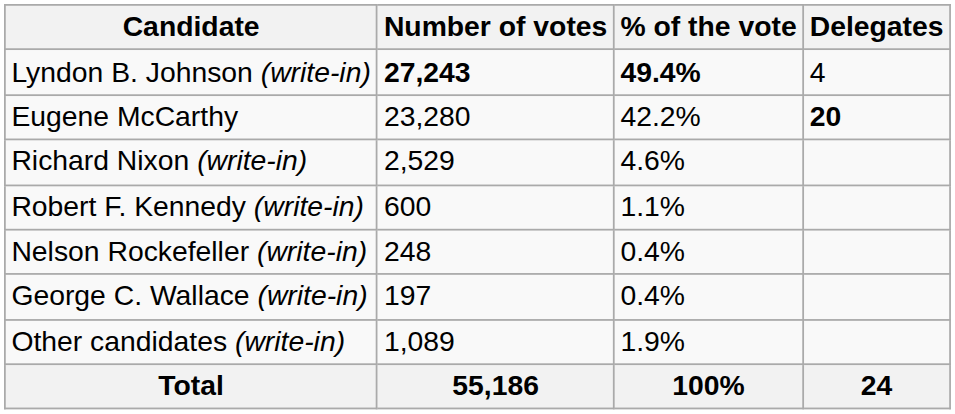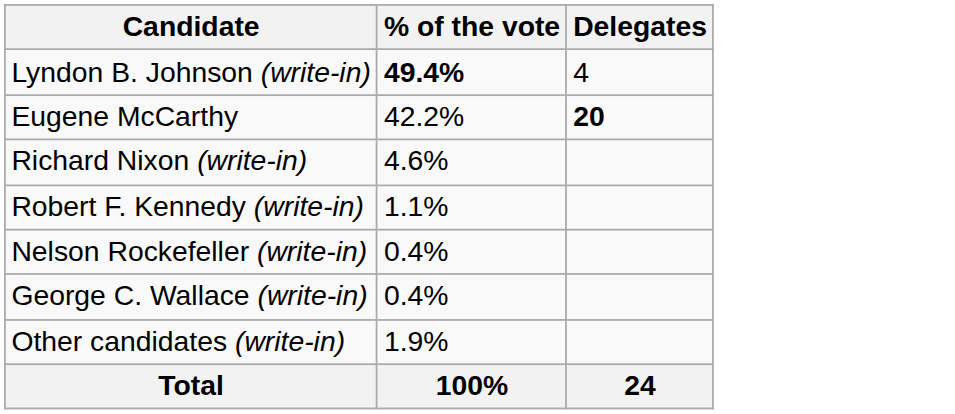 <table class="wikitable">
 <tr>
 <th>Candidate</th>
-<th>Number of votes</th>
 <th>% of the vote</th>
 <th>Delegates</th>
 </tr>
 <tr>
 <td>Lyndon B. Johnson <em>(write-in)</em></td>
-<td><strong>27,243</strong></td>
 <td><strong>49.4%</strong></td>
 <td>4</td>
 </tr>
 <tr>
 <td>Eugene McCarthy</td>
-<td>23,280</td>
 <td>42.2%</td>
 <td><strong>20</strong></td>
 </tr>
 <tr>
 <td>Richard Nixon <em>(write-in)</em></td>
-<td>2,529</td>
 <td>4.6%</td>
 <td></td>
 </tr>
 <tr>
 <td>Robert F. Kennedy <em>(write-in)</em></td>
-<td>600</td>
 <td>1.1%</td>
 <td></td>
 </tr>
 <tr>
 <td>Nelson Rockefeller <em>(write-in)</em></td>
-<td>248</td>
 <td>0.4%</td>
 <td></td>
 </tr>
 <tr>
 <td>George C. Wallace <em>(write-in)</em></td>
-<td>197</td>
 <td>0.4%</td>
 <td></td>
 </tr>
 <tr>
 <td>Other candidates <em>(write-in)</em></td>
-<td>1,089</td>
 <td>1.9%</td>
 <td></td>
 </tr>
 <tr>
 <th>Total</th>
-<th>55,186</th>
 <th>100%</th>
 <th>24</th>
 </tr>
 </table>
